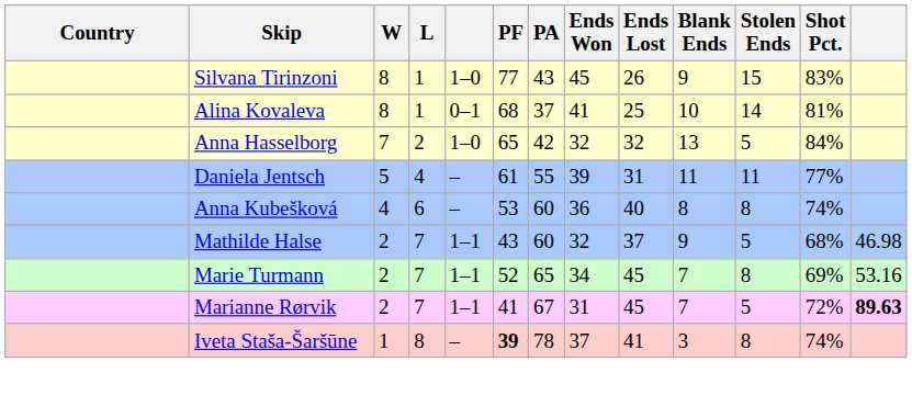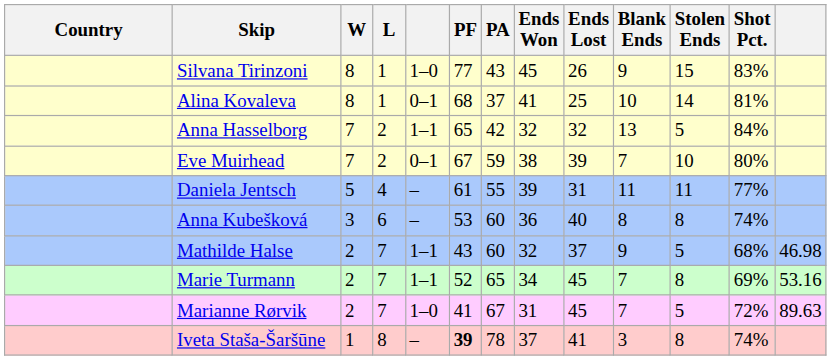 <table class=wikitable>
 <tr>
 <th width=135>Country</th>
 <th width=135>Skip</th>
 <th width=20>W</th>
 <th width=20>L</th>
 <th width=30></th>
 <th width=20>PF</th>
 <th width=20>PA</th>
 <th width=20>Ends Won</th>
 <th width=20>Ends Lost</th>
 <th width=20>Blank Ends</th>
 <th width=20>Stolen Ends</th>
 <th width=20>Shot Pct.</th>
 <th width=20></th>
 </tr>
 <tr bgcolor=#ffffcc>
 <td></td>
 <td><a href='#'>Silvana Tirinzoni</a></td>
 <td>8</td>
 <td>1</td>
 <td>1–0</td>
 <td>77</td>
 <td>43</td>
 <td>45</td>
 <td>26</td>
 <td>9</td>
 <td>15</td>
 <td>83%</td>
 <td></td>
 </tr>
 <tr bgcolor=#ffffcc>
 <td></td>
 <td><a href='#'>Alina Kovaleva</a></td>
 <td>8</td>
 <td>1</td>
 <td>0–1</td>
 <td>68</td>
 <td>37</td>
 <td>41</td>
 <td>25</td>
 <td>10</td>
 <td>14</td>
 <td>81%</td>
 <td></td>
 </tr>
 <tr bgcolor=#ffffcc>
 <td></td>
 <td><a href='#'>Anna Hasselborg</a></td>
 <td>7</td>
 <td>2</td>
-<td>1–0</td>
+<td>1–1</td>
 <td>65</td>
 <td>42</td>
 <td>32</td>
 <td>32</td>
 <td>13</td>
 <td>5</td>
 <td>84%</td>
+<td></td>
+</tr>
+<tr bgcolor=#ffffcc>
+<td></td>
+<td><a href='#'>Eve Muirhead</a></td>
+<td>7</td>
+<td>2</td>
+<td>0–1</td>
+<td>67</td>
+<td>59</td>
+<td>38</td>
+<td>39</td>
+<td>7</td>
+<td>10</td>
+<td>80%</td>
 <td></td>
 </tr>
 <tr bgcolor=#aac9fc>
 <td></td>
 <td><a href='#'>Daniela Jentsch</a></td>
 <td>5</td>
 <td>4</td>
 <td>–</td>
 <td>61</td>
 <td>55</td>
 <td>39</td>
 <td>31</td>
 <td>11</td>
 <td>11</td>
 <td>77%</td>
 <td></td>
 </tr>
 <tr bgcolor=#aac9fc>
 <td></td>
 <td><a href='#'>Anna Kubešková</a></td>
-<td>4</td>
+<td>3</td>
 <td>6</td>
 <td>–</td>
 <td>53</td>
 <td>60</td>
 <td>36</td>
 <td>40</td>
 <td>8</td>
 <td>8</td>
 <td>74%</td>
 <td></td>
 </tr>
 <tr bgcolor=#aac9fc>
 <td></td>
 <td><a href='#'>Mathilde Halse</a></td>
 <td>2</td>
 <td>7</td>
 <td>1–1</td>
 <td>43</td>
 <td>60</td>
 <td>32</td>
 <td>37</td>
 <td>9</td>
 <td>5</td>
 <td>68%</td>
 <td>46.98</td>
 </tr>
 <tr bgcolor=#ccffcc>
 <td></td>
 <td><a href='#'>Marie Turmann</a></td>
 <td>2</td>
 <td>7</td>
 <td>1–1</td>
 <td>52</td>
 <td>65</td>
 <td>34</td>
 <td>45</td>
 <td>7</td>
 <td>8</td>
 <td>69%</td>
 <td>53.16</td>
 </tr>
 <tr bgcolor=#ffccff>
 <td></td>
 <td><a href='#'>Marianne Rørvik</a></td>
 <td>2</td>
 <td>7</td>
-<td>1–1</td>
+<td>1–0</td>
 <td>41</td>
 <td>67</td>
 <td>31</td>
 <td>45</td>
 <td>7</td>
 <td>5</td>
 <td>72%</td>
-<td><strong>89.63</strong></td>
+<td>89.63</td>
 </tr>
 <tr bgcolor=#ffcccc>
 <td></td>
 <td><a href='#'>Iveta Staša-Šaršūne</a></td>
 <td>1</td>
 <td>8</td>
 <td>–</td>
 <td><strong>39</strong></td>
 <td>78</td>
 <td>37</td>
 <td>41</td>
 <td>3</td>
 <td>8</td>
 <td>74%</td>
 <td></td>
 </tr>
 </table>
